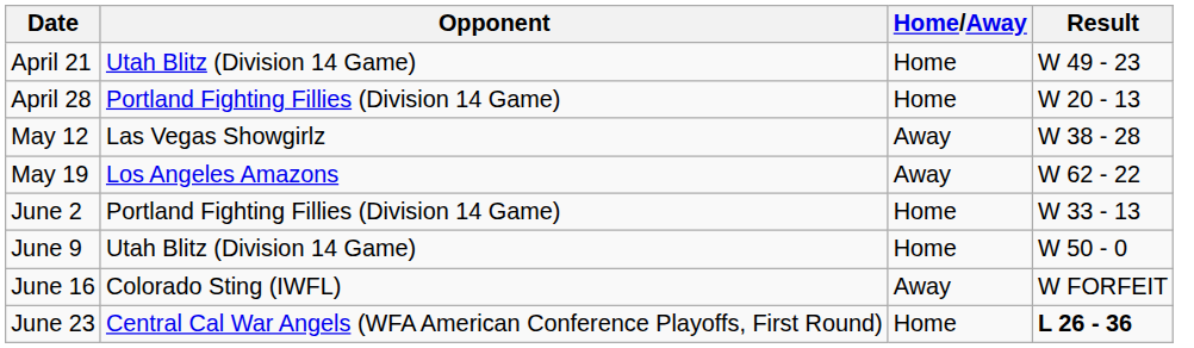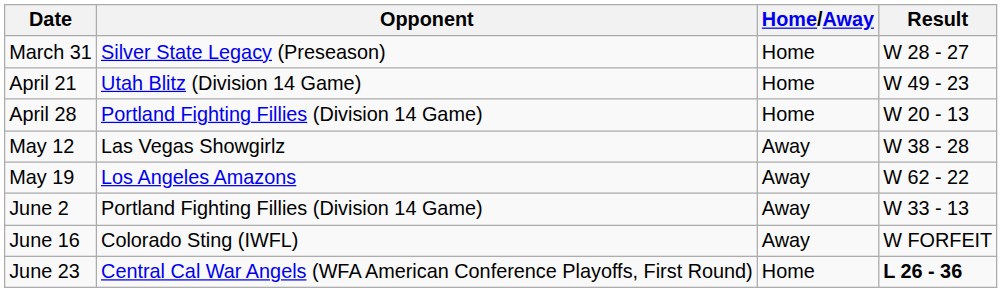 <table class="wikitable">
 <tr>
 <th>Date</th>
 <th>Opponent</th>
 <th><a href='#'>Home</a>/<a href='#'>Away</a></th>
 <th>Result</th>
+</tr>
+<tr>
+<td>March 31</td>
+<td><a href='#'>Silver State Legacy</a> (Preseason)</td>
+<td>Home</td>
+<td>W 28 - 27</td>
 </tr>
 <tr>
 <td>April 21</td>
 <td><a href='#'>Utah Blitz</a> (Division 14 Game)</td>
 <td>Home</td>
 <td>W 49 - 23</td>
 </tr>
 <tr>
 <td>April 28</td>
 <td><a href='#'>Portland Fighting Fillies</a> (Division 14 Game)</td>
 <td>Home</td>
 <td>W 20 - 13</td>
 </tr>
 <tr>
 <td>May 12</td>
 <td>Las Vegas Showgirlz</td>
 <td>Away</td>
 <td>W 38 - 28</td>
 </tr>
 <tr>
 <td>May 19</td>
 <td><a href='#'>Los Angeles Amazons</a></td>
 <td>Away</td>
 <td>W 62 - 22</td>
 </tr>
 <tr>
 <td>June 2</td>
 <td>Portland Fighting Fillies (Division 14 Game)</td>
-<td>Home</td>
+<td>Away</td>
 <td>W 33 - 13</td>
-</tr>
-<tr>
-<td>June 9</td>
-<td>Utah Blitz (Division 14 Game)</td>
-<td>Home</td>
-<td>W 50 - 0</td>
 </tr>
 <tr>
 <td>June 16</td>
 <td>Colorado Sting (IWFL)</td>
 <td>Away</td>
 <td>W FORFEIT</td>
 </tr>
 <tr>
 <td>June 23</td>
 <td><a href='#'>Central Cal War Angels</a> (WFA American Conference Playoffs, First Round)</td>
 <td>Home</td>
 <td><strong>L 26 - 36</strong></td>
 </tr>
 </table>
